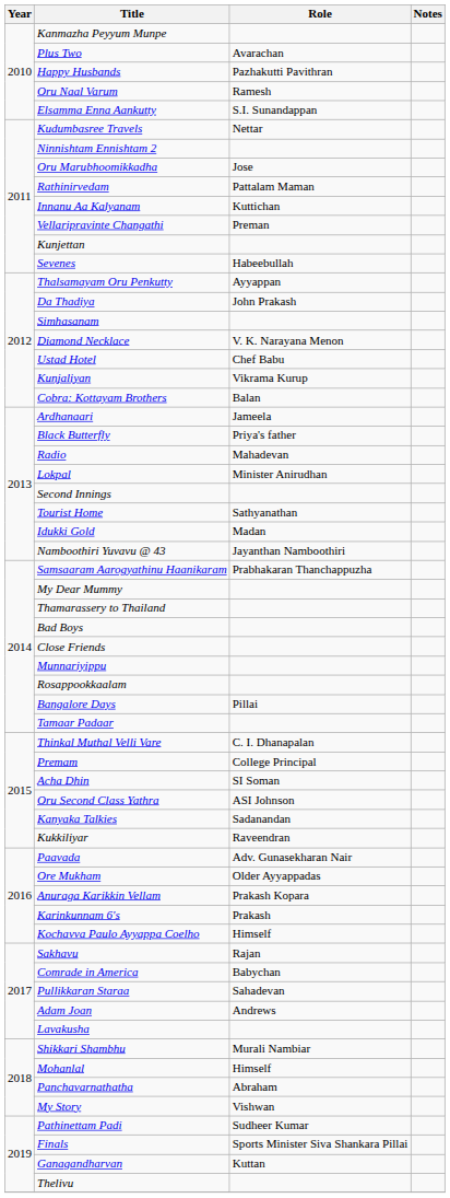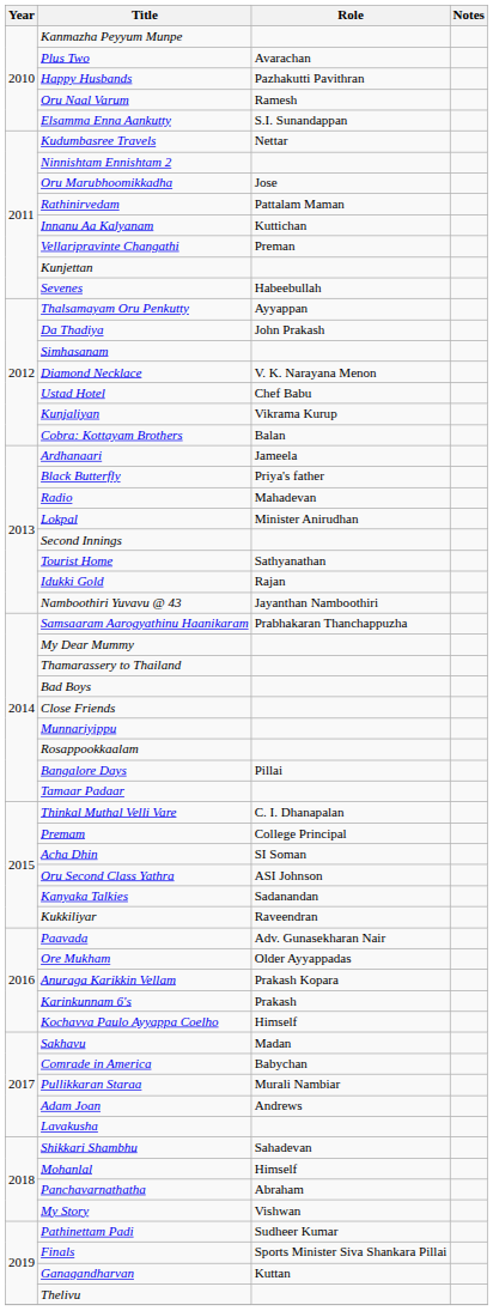 <table class="wikitable sortable">
 <tr>
 <th>Year</th>
 <th>Title</th>
 <th>Role</th>
 <th class="unsortable">Notes</th>
 </tr>
 <tr>
 <td rowspan=5>2010</td>
 <td><em>Kanmazha Peyyum Munpe</em></td>
 <td></td>
 <td></td>
 </tr>
 <tr>
 <td><em><a href='#'>Plus Two</a></em></td>
 <td>Avarachan</td>
 <td></td>
 </tr>
 <tr>
 <td><em><a href='#'>Happy Husbands</a></em></td>
 <td>Pazhakutti Pavithran</td>
 <td></td>
 </tr>
 <tr>
 <td><em><a href='#'>Oru Naal Varum</a></em></td>
 <td>Ramesh</td>
 <td></td>
 </tr>
 <tr>
 <td><em><a href='#'>Elsamma Enna Aankutty</a></em></td>
 <td>S.I. Sunandappan</td>
 <td></td>
 </tr>
 <tr>
 <td rowspan=8>2011</td>
 <td><em><a href='#'>Kudumbasree Travels</a></em></td>
 <td>Nettar</td>
 <td></td>
 </tr>
 <tr>
 <td><em><a href='#'>Ninnishtam Ennishtam 2</a></em></td>
 <td></td>
 <td></td>
 </tr>
 <tr>
 <td><em><a href='#'>Oru Marubhoomikkadha</a></em></td>
 <td>Jose</td>
 <td></td>
 </tr>
 <tr>
 <td><em><a href='#'>Rathinirvedam</a></em></td>
 <td>Pattalam Maman</td>
 <td></td>
 </tr>
 <tr>
 <td><em><a href='#'>Innanu Aa Kalyanam</a></em></td>
 <td>Kuttichan</td>
 <td></td>
 </tr>
 <tr>
 <td><em><a href='#'>Vellaripravinte Changathi</a></em></td>
 <td>Preman</td>
 <td></td>
 </tr>
 <tr>
 <td><em>Kunjettan</em></td>
 <td></td>
 <td></td>
 </tr>
 <tr>
 <td><em><a href='#'>Sevenes</a></em></td>
 <td>Habeebullah</td>
 <td></td>
 </tr>
 <tr>
 <td rowspan=7>2012</td>
 <td><em><a href='#'>Thalsamayam Oru Penkutty</a></em></td>
 <td>Ayyappan</td>
 <td></td>
 </tr>
 <tr>
 <td><em><a href='#'>Da Thadiya</a></em></td>
 <td>John Prakash</td>
 <td></td>
 </tr>
 <tr>
 <td><em><a href='#'>Simhasanam</a></em></td>
 <td></td>
 <td></td>
 </tr>
 <tr>
 <td><em><a href='#'>Diamond Necklace</a></em></td>
 <td>V. K. Narayana Menon</td>
 <td></td>
 </tr>
 <tr>
 <td><em><a href='#'>Ustad Hotel</a></em></td>
 <td>Chef Babu</td>
 <td></td>
 </tr>
 <tr>
 <td><em><a href='#'>Kunjaliyan</a></em></td>
 <td>Vikrama Kurup</td>
 <td></td>
 </tr>
 <tr>
 <td><em><a href='#'>Cobra: Kottayam Brothers</a></em></td>
 <td>Balan</td>
 <td></td>
 </tr>
 <tr>
 <td rowspan=8>2013</td>
 <td><em><a href='#'>Ardhanaari</a></em></td>
 <td>Jameela</td>
 <td></td>
 </tr>
 <tr>
 <td><em><a href='#'>Black Butterfly</a></em></td>
 <td>Priya's father</td>
 <td></td>
 </tr>
 <tr>
 <td><em><a href='#'>Radio</a></em></td>
 <td>Mahadevan</td>
 <td></td>
 </tr>
 <tr>
 <td><em><a href='#'>Lokpal</a></em></td>
 <td>Minister Anirudhan</td>
 <td></td>
 </tr>
 <tr>
 <td><em>Second Innings</em></td>
 <td></td>
 <td></td>
 </tr>
 <tr>
 <td><em><a href='#'>Tourist Home</a></em></td>
 <td>Sathyanathan</td>
 <td></td>
 </tr>
 <tr>
 <td><em><a href='#'>Idukki Gold</a></em></td>
-<td>Madan</td>
+<td>Rajan</td>
 <td></td>
 </tr>
 <tr>
 <td><em>Namboothiri Yuvavu @ 43</em></td>
 <td>Jayanthan Namboothiri</td>
 <td></td>
 </tr>
 <tr>
 <td rowspan=9>2014</td>
 <td><em><a href='#'>Samsaaram Aarogyathinu Haanikaram</a></em></td>
 <td>Prabhakaran Thanchappuzha</td>
 <td></td>
 </tr>
 <tr>
 <td><em>My Dear Mummy</em></td>
 <td></td>
 <td></td>
 </tr>
 <tr>
 <td><em>Thamarassery to Thailand</em></td>
 <td></td>
 <td></td>
 </tr>
 <tr>
 <td><em>Bad Boys</em></td>
 <td></td>
 <td></td>
 </tr>
 <tr>
 <td><em>Close Friends</em></td>
 <td></td>
 <td></td>
 </tr>
 <tr>
 <td><em><a href='#'>Munnariyippu</a></em></td>
 <td></td>
 <td></td>
 </tr>
 <tr>
 <td><em>Rosappookkaalam</em></td>
 <td></td>
 <td></td>
 </tr>
 <tr>
 <td><em><a href='#'>Bangalore Days</a></em></td>
 <td>Pillai</td>
 <td></td>
 </tr>
 <tr>
 <td><em><a href='#'>Tamaar Padaar</a></em></td>
 <td></td>
 <td></td>
 </tr>
 <tr>
 <td rowspan=6>2015</td>
 <td><em><a href='#'>Thinkal Muthal Velli Vare</a></em></td>
 <td>C. I. Dhanapalan</td>
 <td></td>
 </tr>
 <tr>
 <td><em><a href='#'>Premam</a></em></td>
 <td>College Principal</td>
 <td></td>
 </tr>
 <tr>
 <td><em><a href='#'>Acha Dhin</a></em></td>
 <td>SI Soman</td>
 <td></td>
 </tr>
 <tr>
 <td><em><a href='#'>Oru Second Class Yathra</a></em></td>
 <td>ASI Johnson</td>
 <td></td>
 </tr>
 <tr>
 <td><em><a href='#'>Kanyaka Talkies</a></em></td>
 <td>Sadanandan</td>
 <td></td>
 </tr>
 <tr>
 <td><em>Kukkiliyar</em></td>
 <td>Raveendran</td>
 <td></td>
 </tr>
 <tr>
 <td rowspan=5>2016</td>
 <td><em><a href='#'>Paavada</a></em></td>
 <td>Adv. Gunasekharan Nair</td>
 <td></td>
 </tr>
 <tr>
 <td><em><a href='#'>Ore Mukham</a></em></td>
 <td>Older Ayyappadas</td>
 <td></td>
 </tr>
 <tr>
 <td><em><a href='#'>Anuraga Karikkin Vellam</a></em></td>
 <td>Prakash Kopara</td>
 <td></td>
 </tr>
 <tr>
 <td><em><a href='#'>Karinkunnam 6's</a></em></td>
 <td>Prakash</td>
 <td></td>
 </tr>
 <tr>
 <td><em><a href='#'>Kochavva Paulo Ayyappa Coelho</a></em></td>
 <td>Himself</td>
 <td></td>
 </tr>
 <tr>
 <td rowspan=5>2017</td>
 <td><em><a href='#'>Sakhavu</a></em></td>
-<td>Rajan</td>
+<td>Madan</td>
 <td></td>
 </tr>
 <tr>
 <td><em><a href='#'>Comrade in America</a></em></td>
 <td>Babychan</td>
 <td></td>
 </tr>
 <tr>
 <td><em><a href='#'>Pullikkaran Staraa</a></em></td>
-<td>Sahadevan</td>
+<td>Murali Nambiar</td>
 <td></td>
 </tr>
 <tr>
 <td><em><a href='#'>Adam Joan</a></em></td>
 <td>Andrews</td>
 <td></td>
 </tr>
 <tr>
 <td><em><a href='#'>Lavakusha</a></em></td>
 <td></td>
 <td></td>
 </tr>
 <tr>
 <td rowspan=4>2018</td>
 <td><em><a href='#'>Shikkari Shambhu</a></em></td>
-<td>Murali Nambiar</td>
+<td>Sahadevan</td>
 <td></td>
 </tr>
 <tr>
 <td><em><a href='#'>Mohanlal</a></em></td>
 <td>Himself</td>
 <td></td>
 </tr>
 <tr>
 <td><em><a href='#'>Panchavarnathatha</a></em></td>
 <td>Abraham</td>
 <td></td>
 </tr>
 <tr>
 <td><em><a href='#'>My Story</a></em></td>
 <td>Vishwan</td>
 <td></td>
 </tr>
 <tr>
 <td rowspan=4>2019</td>
 <td><em><a href='#'>Pathinettam Padi</a></em></td>
 <td>Sudheer Kumar</td>
 <td></td>
 </tr>
 <tr>
 <td><em><a href='#'>Finals</a></em></td>
 <td>Sports Minister Siva Shankara Pillai</td>
 <td></td>
 </tr>
 <tr>
 <td><em><a href='#'>Ganagandharvan</a></em></td>
 <td>Kuttan</td>
 <td></td>
 </tr>
 <tr>
 <td><em>Thelivu</em></td>
 <td></td>
 <td></td>
 </tr>
 <tr>
 </tr>
 </table>
